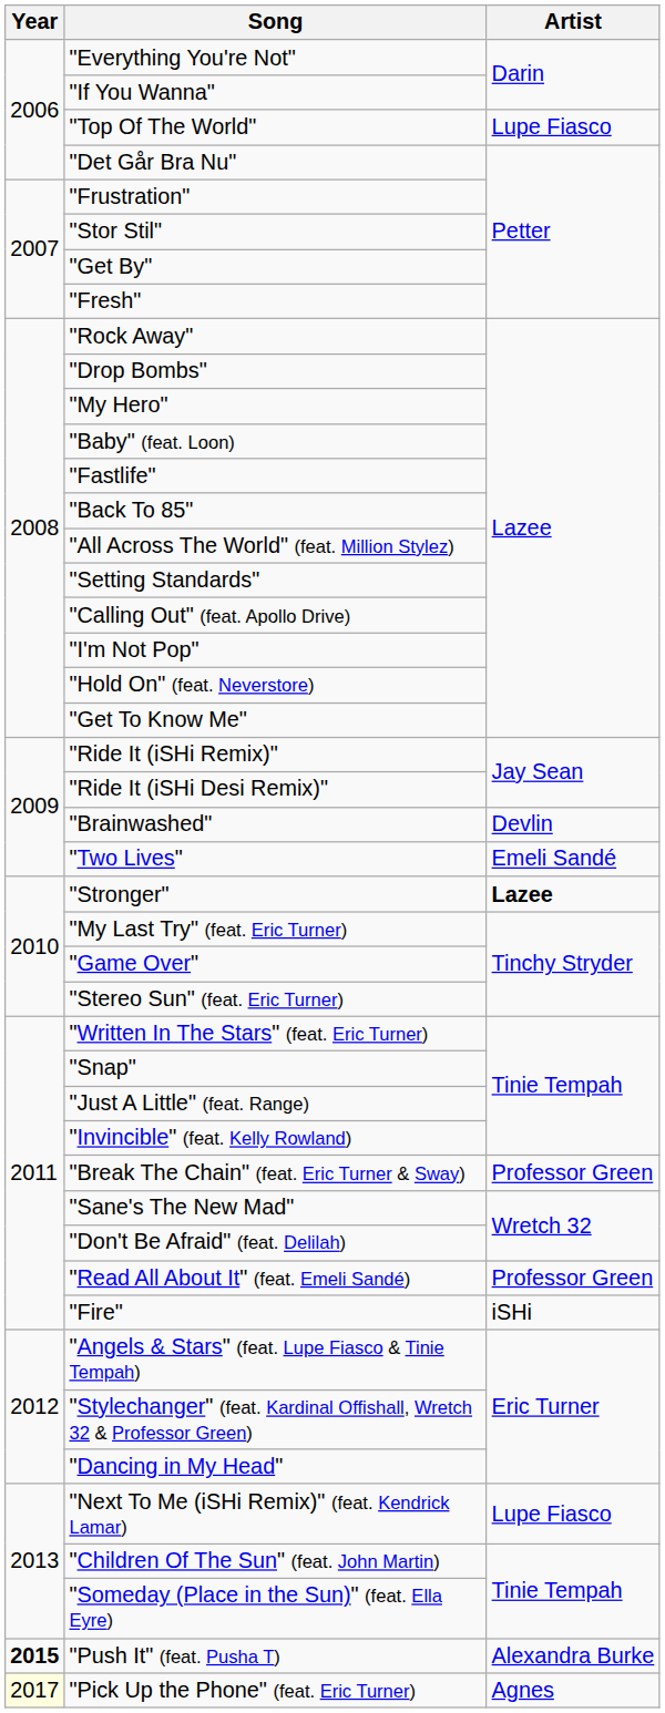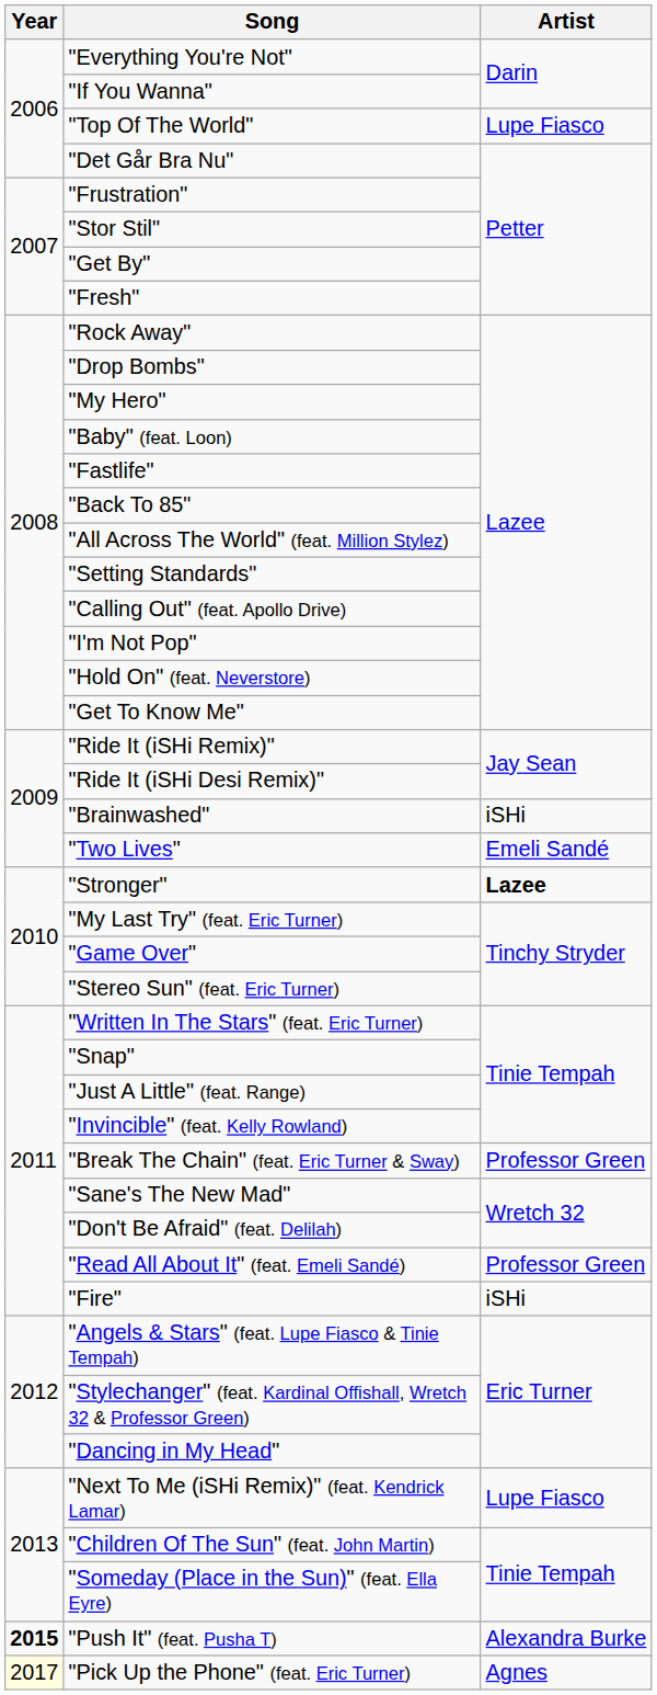 <table class="wikitable">
 <tr>
 <th>Year</th>
 <th style="width:300px;">Song</th>
 <th>Artist</th>
 </tr>
 <tr>
 <td rowspan="4">2006</td>
 <td>"Everything You're Not"</td>
 <td rowspan="2"><a href='#'>Darin</a></td>
 </tr>
 <tr>
 <td>"If You Wanna"</td>
 </tr>
 <tr>
 <td>"Top Of The World"</td>
 <td><a href='#'>Lupe Fiasco</a></td>
 </tr>
 <tr>
 <td>"Det Går Bra Nu"</td>
 <td rowspan="5"><a href='#'>Petter</a></td>
 </tr>
 <tr>
 <td rowspan="4">2007</td>
 <td>"Frustration"</td>
 </tr>
 <tr>
 <td>"Stor Stil"</td>
 </tr>
 <tr>
 <td>"Get By"</td>
 </tr>
 <tr>
 <td>"Fresh"</td>
 </tr>
 <tr>
 <td rowspan="12">2008</td>
 <td>"Rock Away"</td>
 <td rowspan="12"><a href='#'>Lazee</a></td>
 </tr>
 <tr>
 <td>"Drop Bombs"</td>
 </tr>
 <tr>
 <td>"My Hero"</td>
 </tr>
 <tr>
 <td>"Baby" <small>(feat. Loon)</small></td>
 </tr>
 <tr>
 <td>"Fastlife"</td>
 </tr>
 <tr>
 <td>"Back To 85"</td>
 </tr>
 <tr>
 <td>"All Across The World" <small>(feat. <a href='#'>Million Stylez</a>)</small></td>
 </tr>
 <tr>
 <td>"Setting Standards"</td>
 </tr>
 <tr>
 <td>"Calling Out" <small>(feat. Apollo Drive)</small></td>
 </tr>
 <tr>
 <td>"I'm Not Pop"</td>
 </tr>
 <tr>
 <td>"Hold On" <small>(feat. <a href='#'>Neverstore</a>)</small></td>
 </tr>
 <tr>
 <td>"Get To Know Me"</td>
 </tr>
 <tr>
 <td rowspan="4">2009</td>
 <td>"Ride It (iSHi Remix)"</td>
 <td rowspan="2"><a href='#'>Jay Sean</a></td>
 </tr>
 <tr>
 <td>"Ride It (iSHi Desi Remix)"</td>
 </tr>
 <tr>
 <td>"Brainwashed"</td>
-<td><a href='#'>Devlin</a></td>
+<td>iSHi</td>
 </tr>
 <tr>
 <td>"<a href='#'>Two Lives</a>"</td>
 <td><a href='#'>Emeli Sandé</a></td>
 </tr>
 <tr>
 <td rowspan="4">2010</td>
 <td>"Stronger"</td>
 <td><strong>Lazee</strong></td>
 </tr>
 <tr>
 <td>"My Last Try" <small>(feat. <a href='#'>Eric Turner</a>)</small></td>
 <td rowspan="3"><a href='#'>Tinchy Stryder</a></td>
 </tr>
 <tr>
 <td>"<a href='#'>Game Over</a>"</td>
 </tr>
 <tr>
 <td>"Stereo Sun" <small>(feat. <a href='#'>Eric Turner</a>)</small></td>
 </tr>
 <tr>
 <td rowspan="9">2011</td>
 <td>"<a href='#'>Written In The Stars</a>" <small>(feat. <a href='#'>Eric Turner</a>)</small></td>
 <td rowspan="4"><a href='#'>Tinie Tempah</a></td>
 </tr>
 <tr>
 <td>"Snap"</td>
 </tr>
 <tr>
 <td>"Just A Little" <small>(feat. Range)</small></td>
 </tr>
 <tr>
 <td>"<a href='#'>Invincible</a>" <small>(feat. <a href='#'>Kelly Rowland</a>)</small></td>
 </tr>
 <tr>
 <td>"Break The Chain" <small>(feat. <a href='#'>Eric Turner</a> & <a href='#'>Sway</a>)</small></td>
 <td><a href='#'>Professor Green</a></td>
 </tr>
 <tr>
 <td>"Sane's The New Mad"</td>
 <td rowspan="2"><a href='#'>Wretch 32</a></td>
 </tr>
 <tr>
 <td>"Don't Be Afraid" <small>(feat. <a href='#'>Delilah</a>)</small></td>
 </tr>
 <tr>
 <td>"<a href='#'>Read All About It</a>" <small>(feat. <a href='#'>Emeli Sandé</a>)</small></td>
 <td><a href='#'>Professor Green</a></td>
 </tr>
 <tr>
 <td>"Fire"</td>
 <td>iSHi</td>
 </tr>
 <tr>
 <td rowspan="3">2012</td>
 <td>"<a href='#'>Angels & Stars</a>" <small>(feat. <a href='#'>Lupe Fiasco</a> & <a href='#'>Tinie Tempah</a>)</small></td>
 <td rowspan="3"><a href='#'>Eric Turner</a></td>
 </tr>
 <tr>
 <td>"<a href='#'>Stylechanger</a>" <small>(feat. <a href='#'>Kardinal Offishall</a>, <a href='#'>Wretch 32</a> & <a href='#'>Professor Green</a>)</small></td>
 </tr>
 <tr>
 <td>"<a href='#'>Dancing in My Head</a>"</td>
 </tr>
 <tr>
 <td rowspan="3">2013</td>
 <td>"Next To Me (iSHi Remix)" <small>(feat. <a href='#'>Kendrick Lamar</a>)</small></td>
 <td><a href='#'>Lupe Fiasco</a></td>
 </tr>
 <tr>
 <td>"<a href='#'>Children Of The Sun</a>" <small>(feat. <a href='#'>John Martin</a>)</small></td>
 <td rowspan="2"><a href='#'>Tinie Tempah</a></td>
 </tr>
 <tr>
 <td>"<a href='#'>Someday (Place in the Sun)</a>" <small>(feat. <a href='#'>Ella Eyre</a>)</small></td>
 </tr>
 <tr>
 <td><strong>2015</strong></td>
 <td>"Push It" <small>(feat. <a href='#'>Pusha T</a>)</small></td>
 <td><a href='#'>Alexandra Burke</a></td>
 </tr>
 <tr>
 <td style="background: lightyellow;">2017</td>
 <td>"Pick Up the Phone" <small>(feat. <a href='#'>Eric Turner</a>)</small></td>
 <td><a href='#'>Agnes</a></td>
 </tr>
 </table>
